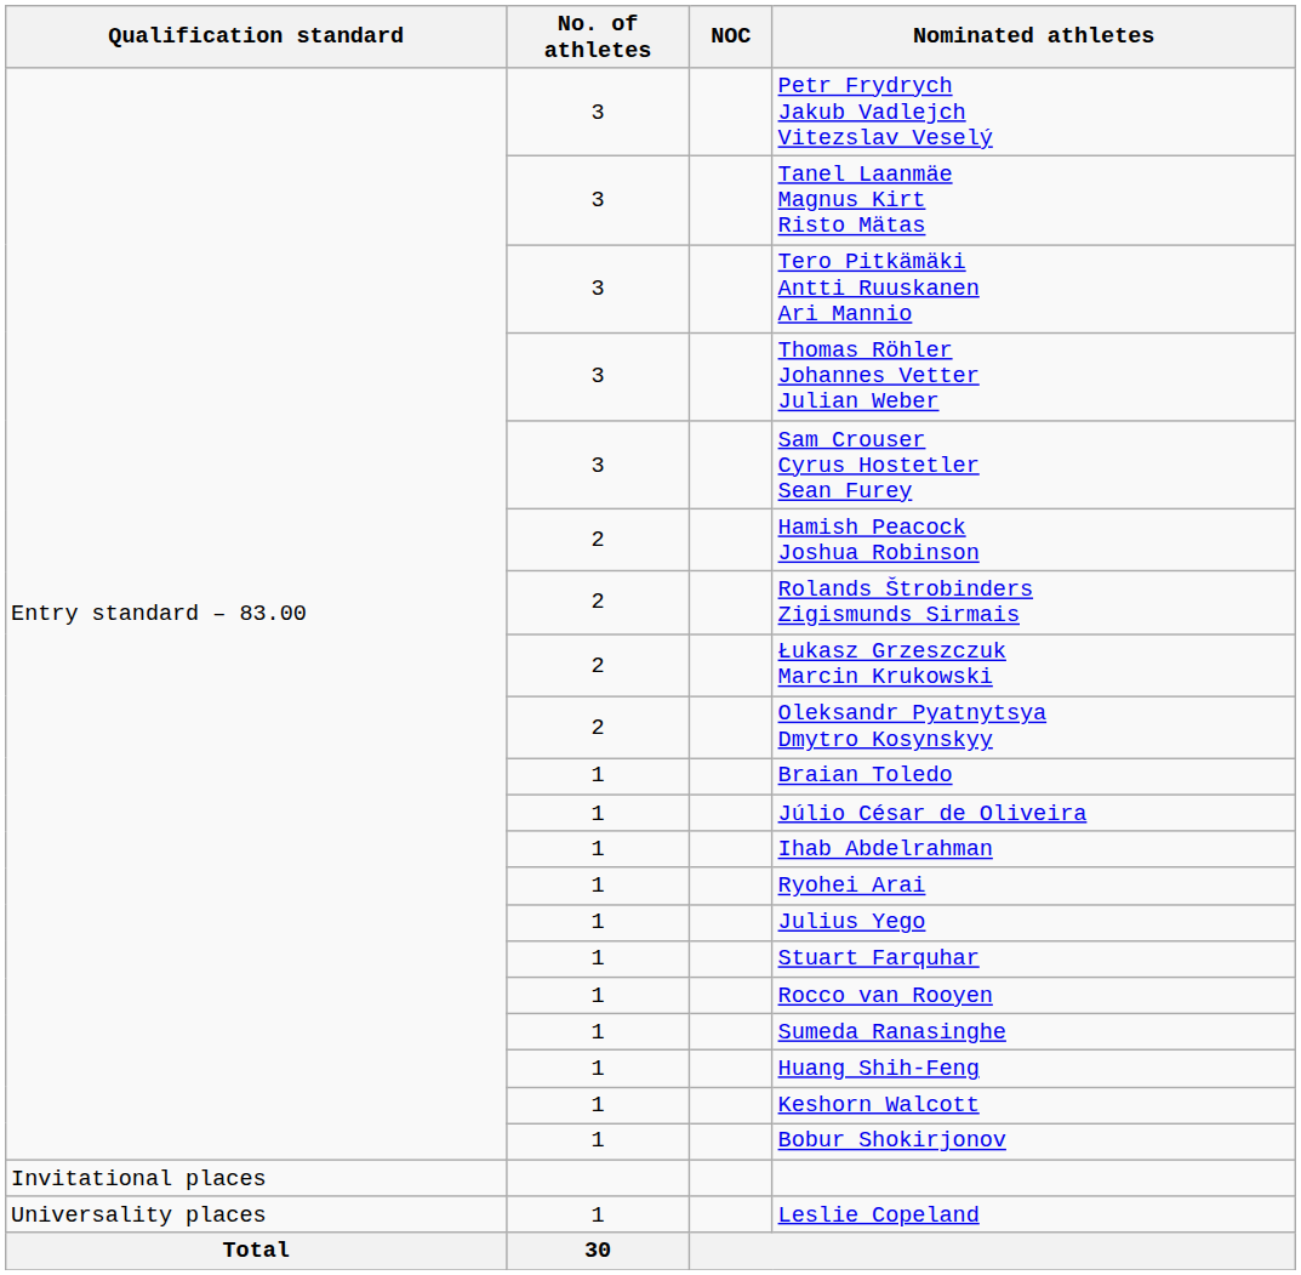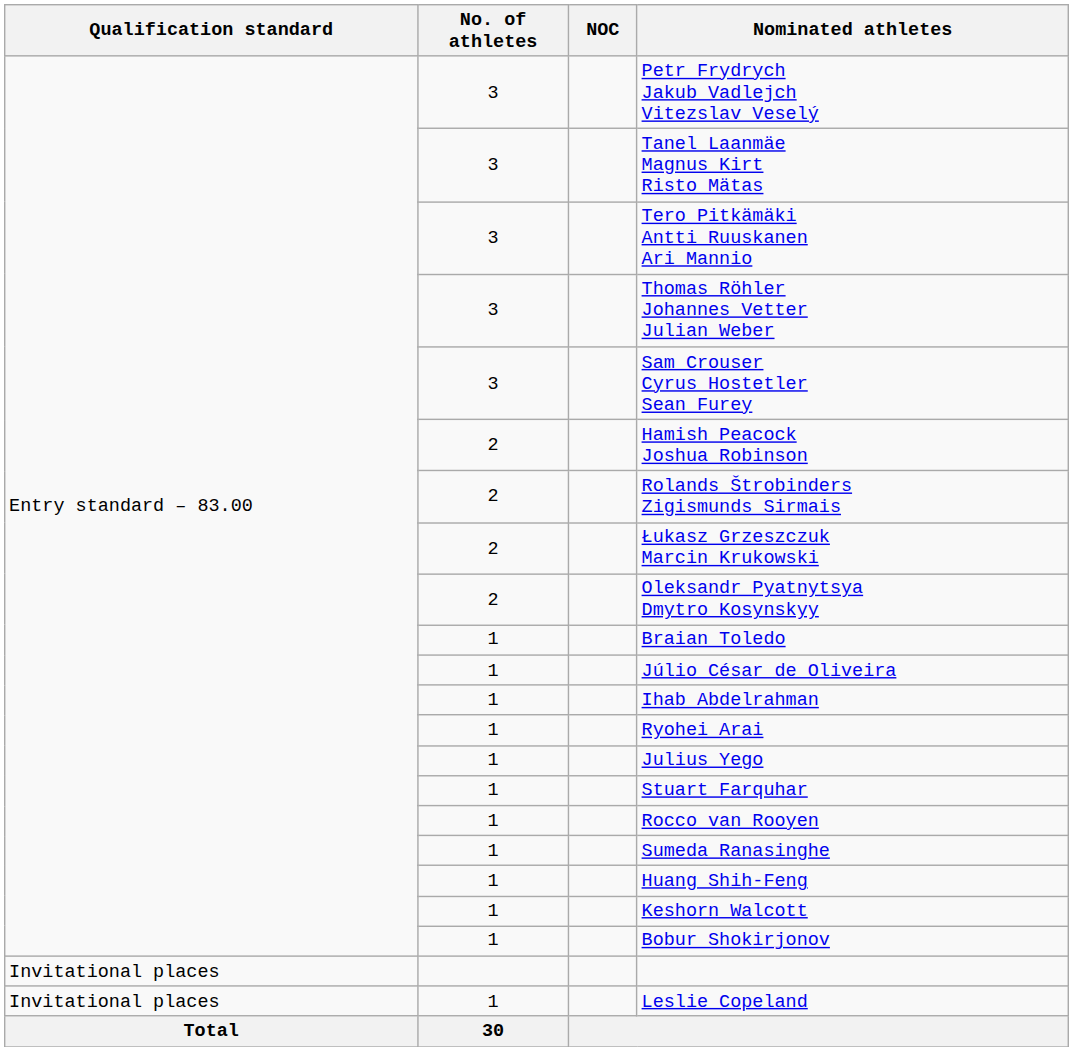 <table class="wikitable"  style="text-align:left; width:750px;">
 <tr>
 <th>Qualification standard</th>
 <th width=100>No. of athletes</th>
 <th>NOC</th>
 <th>Nominated athletes</th>
 </tr>
 <tr>
 <td rowspan=20>Entry standard – 83.00</td>
 <td style="text-align:center;">3</td>
 <td></td>
 <td><a href='#'>Petr Frydrych</a><br><a href='#'>Jakub Vadlejch</a><br> <a href='#'>Vitezslav Veselý</a></td>
 </tr>
 <tr>
 <td style="text-align:center;">3</td>
 <td></td>
 <td><a href='#'>Tanel Laanmäe</a><br><a href='#'>Magnus Kirt</a><br><a href='#'>Risto Mätas</a></td>
 </tr>
 <tr>
 <td style="text-align:center;">3</td>
 <td></td>
 <td><a href='#'>Tero Pitkämäki</a><br><a href='#'>Antti Ruuskanen</a><br><a href='#'>Ari Mannio</a></td>
 </tr>
 <tr>
 <td style="text-align:center;">3</td>
 <td></td>
 <td><a href='#'>Thomas Röhler</a><br><a href='#'>Johannes Vetter</a><br><a href='#'>Julian Weber</a></td>
 </tr>
 <tr>
 <td style="text-align:center;">3</td>
 <td></td>
 <td><a href='#'>Sam Crouser</a><br><a href='#'>Cyrus Hostetler</a><br><a href='#'>Sean Furey</a> </td>
 </tr>
 <tr>
 <td style="text-align:center;">2</td>
 <td></td>
 <td><a href='#'>Hamish Peacock</a><br><a href='#'>Joshua Robinson</a></td>
 </tr>
 <tr>
 <td style="text-align:center;">2</td>
 <td></td>
 <td><a href='#'>Rolands Štrobinders</a> <br> <a href='#'>Zigismunds Sirmais</a></td>
 </tr>
 <tr>
 <td style="text-align:center;">2</td>
 <td></td>
 <td><a href='#'>Łukasz Grzeszczuk</a><br><a href='#'>Marcin Krukowski</a></td>
 </tr>
 <tr>
 <td style="text-align:center;">2</td>
 <td></td>
 <td><a href='#'>Oleksandr Pyatnytsya</a><br><a href='#'>Dmytro Kosynskyy</a></td>
 </tr>
 <tr>
 <td style="text-align:center;">1</td>
 <td></td>
 <td><a href='#'>Braian Toledo</a></td>
 </tr>
 <tr>
 <td style="text-align:center;">1</td>
 <td></td>
 <td><a href='#'>Júlio César de Oliveira</a></td>
 </tr>
 <tr>
 <td style="text-align:center;">1</td>
 <td></td>
 <td><a href='#'>Ihab Abdelrahman</a></td>
 </tr>
 <tr>
 <td style="text-align:center;">1</td>
 <td></td>
 <td><a href='#'>Ryohei Arai</a></td>
 </tr>
 <tr>
 <td style="text-align:center;">1</td>
 <td></td>
 <td><a href='#'>Julius Yego</a></td>
 </tr>
 <tr>
 <td style="text-align:center;">1</td>
 <td></td>
 <td><a href='#'>Stuart Farquhar</a></td>
 </tr>
 <tr>
 <td style="text-align:center;">1</td>
 <td></td>
 <td><a href='#'>Rocco van Rooyen</a></td>
 </tr>
 <tr>
 <td style="text-align:center;">1</td>
 <td></td>
 <td><a href='#'>Sumeda Ranasinghe</a></td>
 </tr>
 <tr>
 <td style="text-align:center;">1</td>
 <td></td>
 <td><a href='#'>Huang Shih-Feng</a></td>
 </tr>
 <tr>
 <td style="text-align:center;">1</td>
 <td></td>
 <td><a href='#'>Keshorn Walcott</a></td>
 </tr>
 <tr>
 <td style="text-align:center;">1</td>
 <td></td>
 <td><a href='#'>Bobur Shokirjonov</a></td>
 </tr>
 <tr>
 <td>Invitational places</td>
 <td></td>
 <td></td>
 <td></td>
 </tr>
 <tr>
-<td>Universality places</td>
+<td>Invitational places</td>
 <td style="text-align:center;">1</td>
 <td></td>
 <td><a href='#'>Leslie Copeland</a></td>
 </tr>
 <tr>
 <th>Total</th>
 <th>30</th>
 <th colspan=2></th>
 </tr>
 </table>
